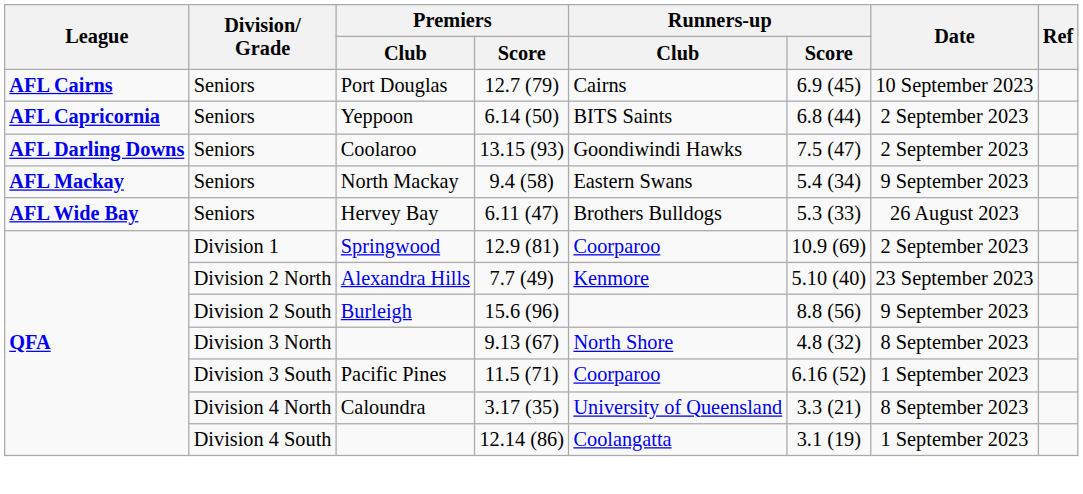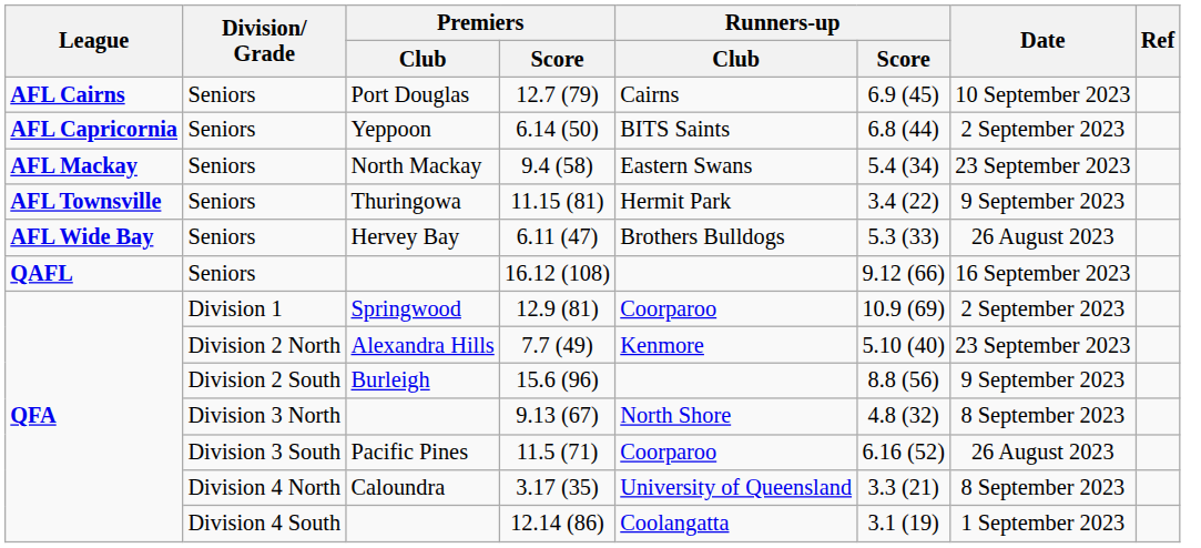 <table class="wikitable" style=text-align:center>
 <tr>
 <th rowspan=2>League</th>
 <th rowspan=2>Division/<br>Grade</th>
 <th colspan=2>Premiers</th>
 <th colspan=2>Runners-up</th>
 <th rowspan=2>Date</th>
 <th rowspan=2>Ref</th>
 </tr>
 <tr>
 <th>Club</th>
 <th>Score</th>
 <th>Club</th>
 <th>Score</th>
 </tr>
 <tr>
 <td align=left><strong><a href='#'>AFL Cairns</a></strong></td>
 <td align=left>Seniors</td>
 <td align=left>Port Douglas</td>
 <td>12.7 (79)</td>
 <td align=left>Cairns</td>
 <td>6.9 (45)</td>
 <td>10 September 2023</td>
 <td></td>
 </tr>
 <tr>
 <td align=left><strong><a href='#'>AFL Capricornia</a></strong></td>
 <td align=left>Seniors</td>
 <td align=left>Yeppoon</td>
 <td>6.14 (50)</td>
 <td align=left>BITS Saints</td>
 <td>6.8 (44)</td>
 <td>2 September 2023</td>
 <td></td>
 </tr>
 <tr>
-<td align=left><strong><a href='#'>AFL Darling Downs</a></strong></td>
-<td align=left>Seniors</td>
-<td align=left>Coolaroo</td>
-<td>13.15 (93)</td>
-<td align=left>Goondiwindi Hawks</td>
-<td>7.5 (47)</td>
-<td>2 September 2023</td>
-<td></td>
-</tr>
-<tr>
 <td align=left><strong><a href='#'>AFL Mackay</a></strong></td>
 <td align=left>Seniors</td>
 <td align=left>North Mackay</td>
 <td>9.4 (58)</td>
 <td align=left>Eastern Swans</td>
 <td>5.4 (34)</td>
+<td>23 September 2023</td>
+<td></td>
+</tr>
+<tr>
+<td align=left><strong><a href='#'>AFL Townsville</a></strong></td>
+<td align=left>Seniors</td>
+<td align=left>Thuringowa</td>
+<td>11.15 (81)</td>
+<td align=left>Hermit Park</td>
+<td>3.4 (22)</td>
 <td>9 September 2023</td>
 <td></td>
 </tr>
 <tr>
 <td align=left><strong><a href='#'>AFL Wide Bay</a></strong></td>
 <td align=left>Seniors</td>
 <td align=left>Hervey Bay</td>
 <td>6.11 (47)</td>
 <td align=left>Brothers Bulldogs</td>
 <td>5.3 (33)</td>
 <td>26 August 2023</td>
+<td></td>
+</tr>
+<tr>
+<td align=left><strong><a href='#'>QAFL</a></strong></td>
+<td align=left>Seniors</td>
+<td align=left></td>
+<td>16.12 (108)</td>
+<td align=left></td>
+<td>9.12 (66)</td>
+<td>16 September 2023</td>
 <td></td>
 </tr>
 <tr>
 <td rowspan="7"; align=left><strong><a href='#'>QFA</a></strong></td>
 <td align=left>Division 1</td>
 <td align=left><a href='#'>Springwood</a></td>
 <td>12.9 (81)</td>
 <td align=left><a href='#'>Coorparoo</a></td>
 <td>10.9 (69)</td>
 <td>2 September 2023</td>
 <td></td>
 </tr>
 <tr>
 <td align=left>Division 2 North</td>
 <td align=left><a href='#'>Alexandra Hills</a></td>
 <td>7.7 (49)</td>
 <td align=left><a href='#'>Kenmore</a></td>
 <td>5.10 (40)</td>
 <td>23 September 2023</td>
 <td></td>
 </tr>
 <tr>
 <td align=left>Division 2 South</td>
 <td align=left><a href='#'>Burleigh</a></td>
 <td>15.6 (96)</td>
 <td align=left></td>
 <td>8.8 (56)</td>
 <td>9 September 2023</td>
 <td></td>
 </tr>
 <tr>
 <td align=left>Division 3 North</td>
 <td align=left></td>
 <td>9.13 (67)</td>
 <td align=left><a href='#'>North Shore</a></td>
 <td>4.8 (32)</td>
 <td>8 September 2023</td>
 <td></td>
 </tr>
 <tr>
 <td align=left>Division 3 South</td>
 <td align=left>Pacific Pines</td>
 <td>11.5 (71)</td>
 <td align=left><a href='#'>Coorparoo</a></td>
 <td>6.16 (52)</td>
-<td>1 September 2023</td>
+<td>26 August 2023</td>
 <td></td>
 </tr>
 <tr>
 <td align=left>Division 4 North</td>
 <td align=left>Caloundra</td>
 <td>3.17 (35)</td>
 <td align=left><a href='#'>University of Queensland</a></td>
 <td>3.3 (21)</td>
 <td>8 September 2023</td>
 <td></td>
 </tr>
 <tr>
 <td align=left>Division 4 South</td>
 <td align=left></td>
 <td>12.14 (86)</td>
 <td align=left><a href='#'>Coolangatta</a></td>
 <td>3.1 (19)</td>
 <td>1 September 2023</td>
 <td></td>
 </tr>
 </table>
